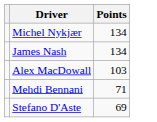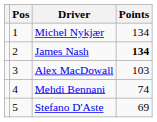 <table class="wikitable" style="font-size: 95%;">
 <tr>
 <th></th>
+<th>Pos</th>
 <th>Driver</th>
 <th>Points</th>
 </tr>
 <tr>
 <td align="left"></td>
+<td>1</td>
 <td> <a href='#'>Michel Nykjær</a></td>
 <td align="right">134</td>
 </tr>
 <tr>
 <td align="left"></td>
+<td>2</td>
 <td> <a href='#'>James Nash</a></td>
-<td align="right">134</td>
+<td align="right"><strong>134</strong></td>
 </tr>
 <tr>
 <td align="left"></td>
+<td>3</td>
 <td> <a href='#'>Alex MacDowall</a></td>
 <td align="right">103</td>
 </tr>
 <tr>
 <td align="left"></td>
+<td>4</td>
 <td> <a href='#'>Mehdi Bennani</a></td>
-<td align="right">71</td>
+<td align="right">74</td>
 </tr>
 <tr>
 <td align="left"></td>
+<td>5</td>
 <td> <a href='#'>Stefano D'Aste</a></td>
 <td align="right">69</td>
 </tr>
 </table>
